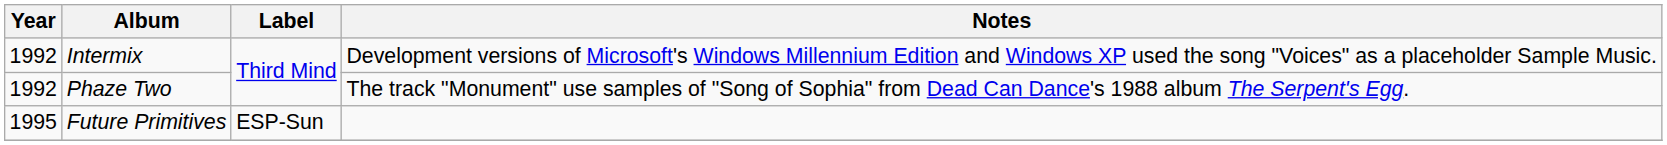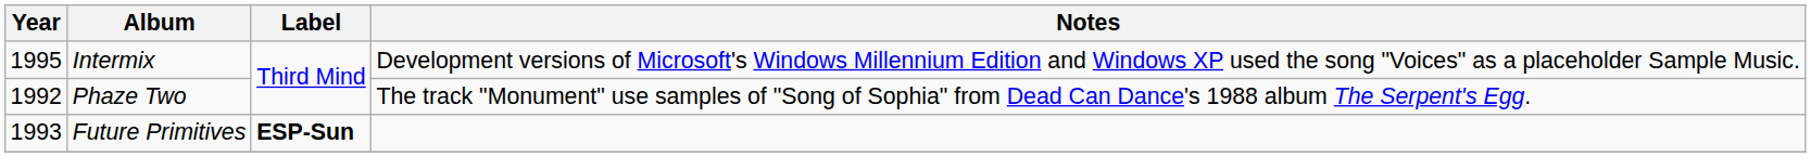 <table class="wikitable">
 <tr>
 <th>Year</th>
 <th>Album</th>
 <th>Label</th>
 <th>Notes</th>
 </tr>
 <tr>
-<td>1992</td>
+<td>1995</td>
 <td><em>Intermix</em></td>
 <td rowspan="2"><a href='#'>Third Mind</a></td>
 <td>Development versions of <a href='#'>Microsoft</a>'s <a href='#'>Windows Millennium Edition</a> and <a href='#'>Windows XP</a> used the song "Voices" as a placeholder Sample Music.</td>
 </tr>
 <tr>
 <td>1992</td>
 <td><em>Phaze Two</em></td>
 <td>The track "Monument" use samples of "Song of Sophia" from <a href='#'>Dead Can Dance</a>'s 1988 album <em><a href='#'>The Serpent's Egg</a></em>.</td>
 </tr>
 <tr>
-<td>1995</td>
+<td>1993</td>
 <td><em>Future Primitives</em></td>
-<td>ESP-Sun</td>
+<td><strong>ESP-Sun</strong></td>
 <td></td>
 </tr>
 <tr>
 </tr>
 </table>
